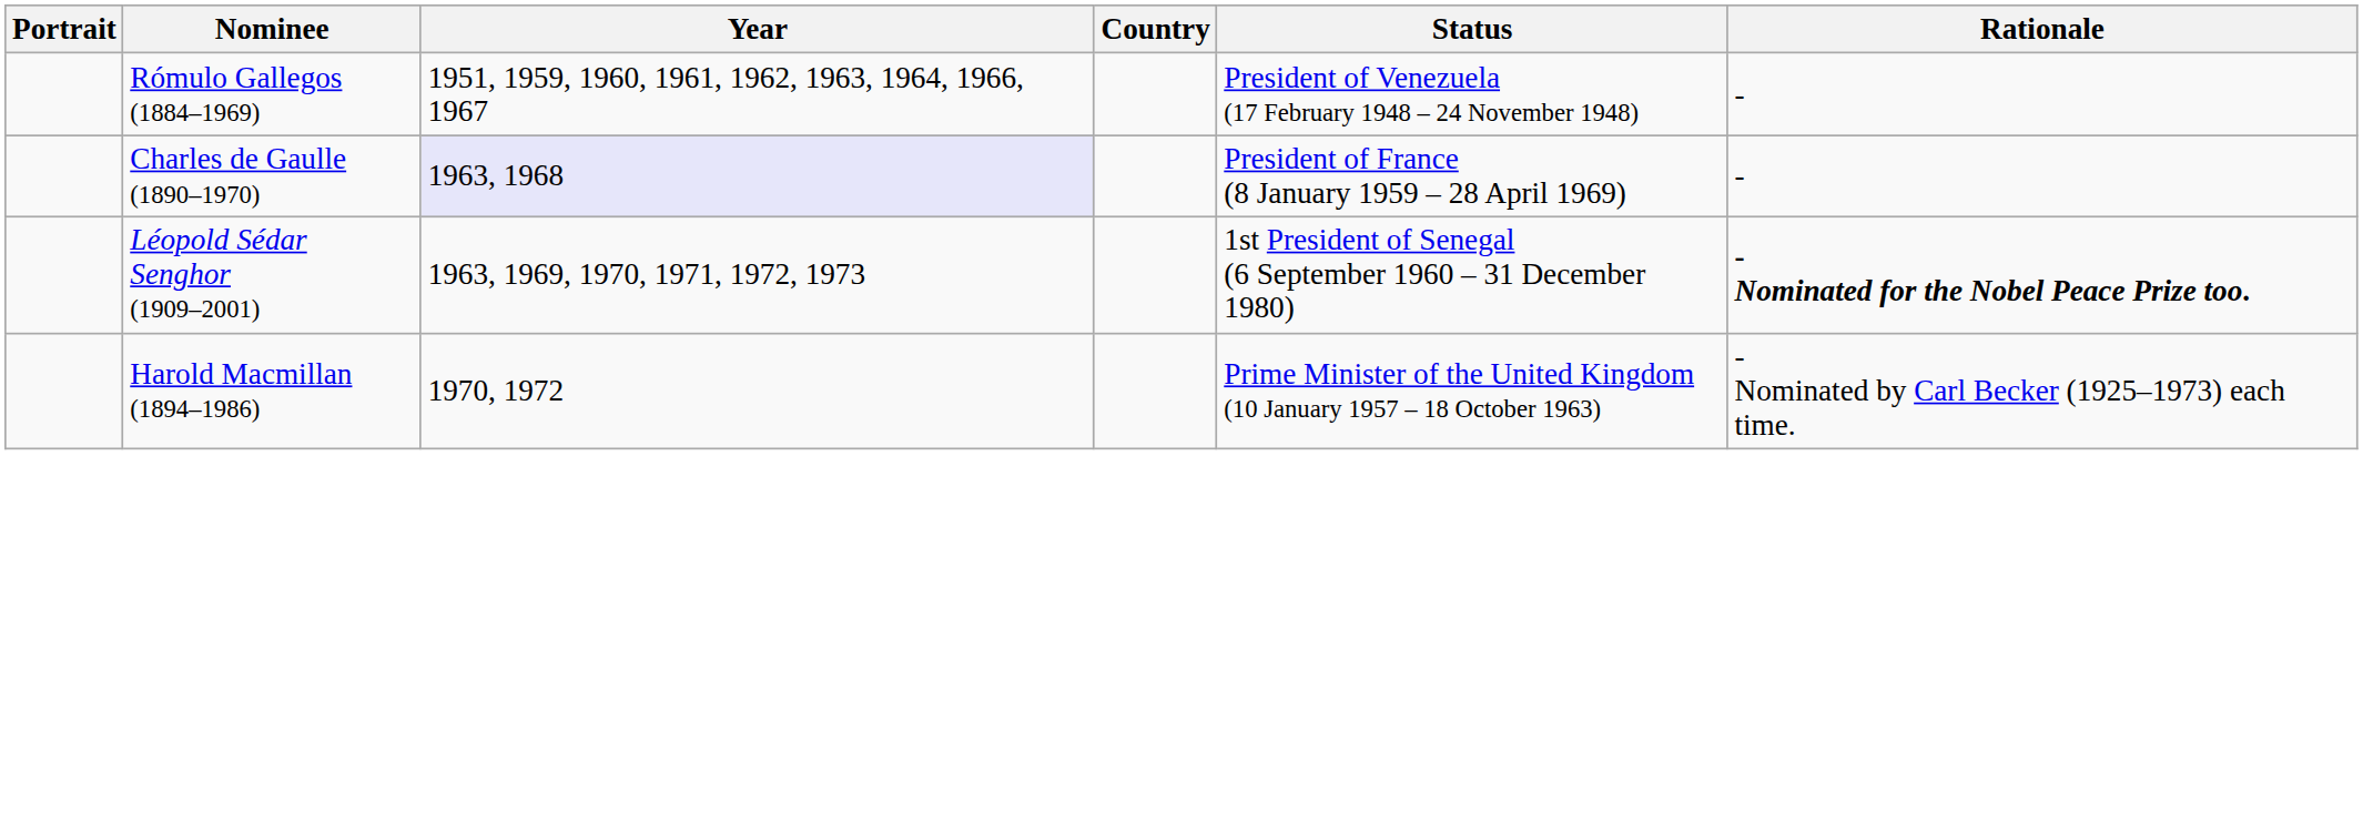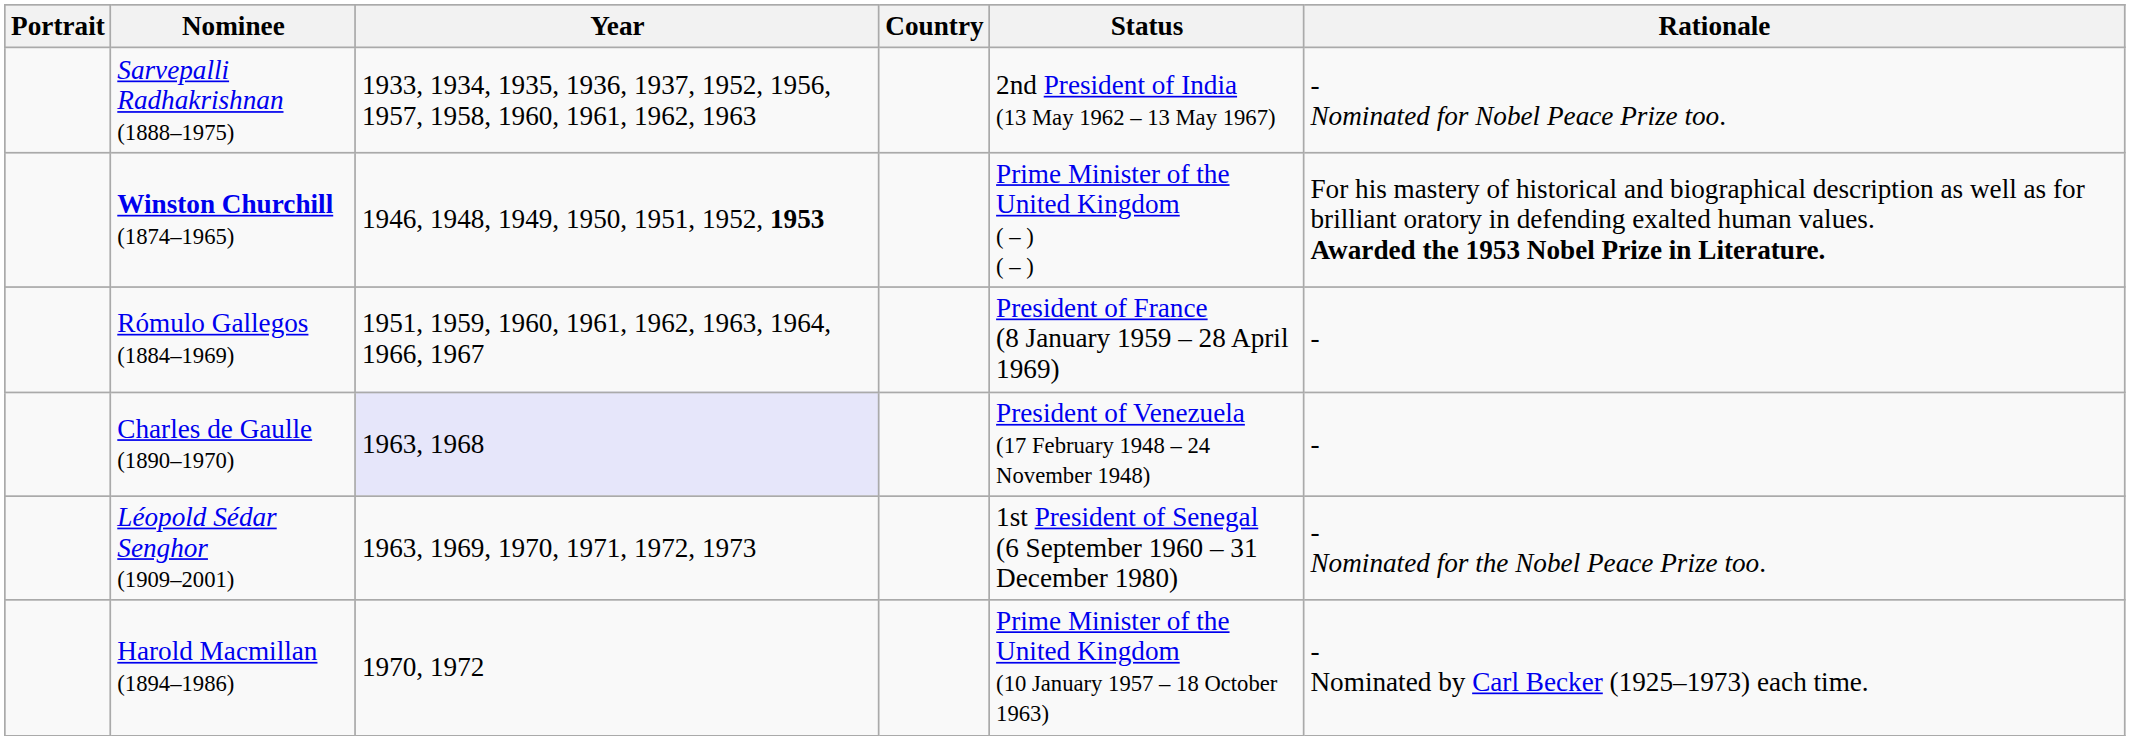 <table class="wikitable sortable sticky-header defaultleft col1center col2center static-row-numbers static-row-header-hash static-row-header-center">
 <tr>
 <th>Portrait</th>
 <th>Nominee</th>
 <th>Year</th>
 <th>Country</th>
 <th>Status</th>
 <th>Rationale</th>
 </tr>
 <tr>
 <td></td>
+<td><em><a href='#'>Sarvepalli Radhakrishnan</a></em><br><small>(1888–1975)</small></td>
+<td>1933, 1934, 1935, 1936, 1937, 1952, 1956, 1957, 1958, 1960, 1961, 1962, 1963</td>
+<td></td>
+<td>2nd <a href='#'>President of India</a><br><small>(13 May 1962 – 13 May 1967)</small></td>
+<td>-<br><em>Nominated for Nobel Peace Prize too</em>.</td>
+</tr>
+<tr>
+<td></td>
+<td><strong> <a href='#'>Winston Churchill</a></strong><br><small>(1874–1965)</small></td>
+<td>1946, 1948, 1949, 1950, 1951, 1952, <strong>1953</strong></td>
+<td></td>
+<td><a href='#'>Prime Minister of the United Kingdom</a><br><small>( – )</small><small><br>( – )</small></td>
+<td>For his mastery of historical and biographical description as well as for brilliant oratory in defending exalted human values.<br><strong>Awarded the 1953 Nobel Prize in Literature.</strong></td>
+</tr>
+<tr>
+<td></td>
 <td><a href='#'>Rómulo Gallegos</a><br><small>(1884–1969)</small></td>
 <td>1951, 1959, 1960, 1961, 1962, 1963, 1964, 1966, 1967</td>
 <td></td>
-<td><a href='#'>President of Venezuela</a><br><small>(17 February 1948 – 24 November 1948)</small></td>
+<td><a href='#'>President of France</a><br>(8 January 1959 – 28 April 1969)</td>
 <td>-</td>
 </tr>
 <tr>
 <td></td>
 <td><a href='#'>Charles de Gaulle</a><br><small>(1890–1970)</small></td>
 <td style="background: lavender;">1963, 1968</td>
 <td></td>
-<td><a href='#'>President of France</a><br>(8 January 1959 – 28 April 1969)</td>
+<td><a href='#'>President of Venezuela</a><br><small>(17 February 1948 – 24 November 1948)</small></td>
 <td>-</td>
 </tr>
 <tr>
 <td></td>
 <td><em><a href='#'>Léopold Sédar Senghor</a></em><br><small>(1909–2001)</small></td>
 <td>1963, 1969, 1970, 1971, 1972, 1973</td>
 <td></td>
 <td>1st <a href='#'>President of Senegal</a><br>(6 September 1960 – 31 December 1980)</td>
-<td><strong>-<br><em>Nominated for the Nobel Peace Prize too</em>.</strong></td>
+<td>-<br><em>Nominated for the Nobel Peace Prize too</em>.</td>
 </tr>
 <tr>
 <td></td>
 <td><a href='#'>Harold Macmillan</a><br><small>(1894–1986)</small></td>
 <td>1970, 1972</td>
 <td></td>
 <td><a href='#'>Prime Minister of the United Kingdom</a><br><small>(10 January 1957 – 18 October 1963)</small></td>
 <td>-<br>Nominated by <a href='#'>Carl Becker</a> (1925–1973) each time.</td>
 </tr>
 </table>
